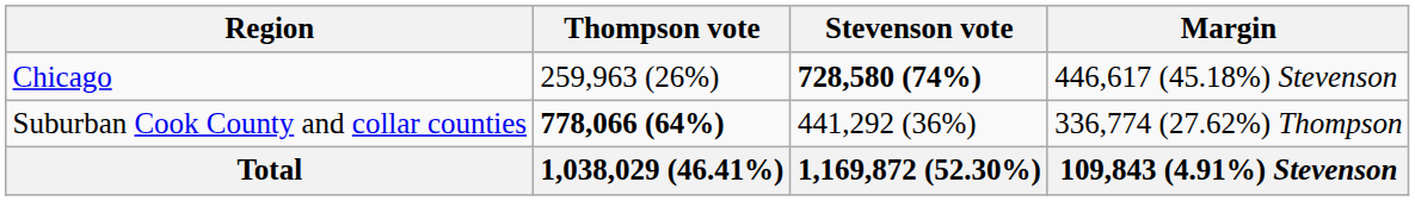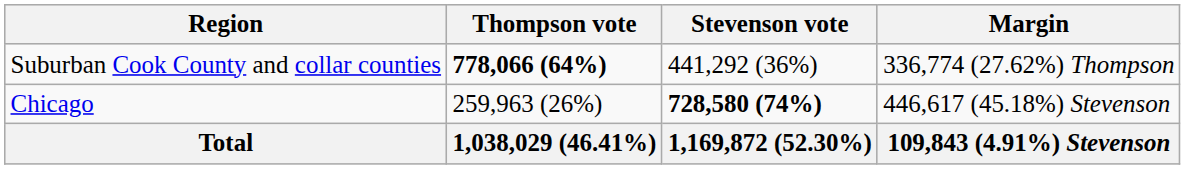 <table class="wikitable">
 <tr>
 <th>Region</th>
 <th>Thompson vote</th>
 <th>Stevenson vote</th>
 <th>Margin</th>
 </tr>
 <tr>
+<td>Suburban <a href='#'>Cook County</a> and <a href='#'>collar counties</a></td>
+<td><strong>778,066 (64%)</strong></td>
+<td>441,292 (36%)</td>
+<td>336,774 (27.62%) <em>Thompson</em></td>
+</tr>
+<tr>
 <td><a href='#'>Chicago</a></td>
 <td>259,963 (26%)</td>
 <td><strong>728,580 (74%)</strong></td>
 <td>446,617 (45.18%) <em>Stevenson</em></td>
-</tr>
-<tr>
-<td>Suburban <a href='#'>Cook County</a> and <a href='#'>collar counties</a></td>
-<td><strong>778,066 (64%)</strong></td>
-<td>441,292 (36%)</td>
-<td>336,774 (27.62%) <em>Thompson</em></td>
 </tr>
 <tr>
 <th>Total</th>
 <th><strong>1,038,029 (46.41%)</strong></th>
 <th>1,169,872 (52.30%)</th>
 <th>109,843 (4.91%) <em>Stevenson</em></th>
 </tr>
 </table>
